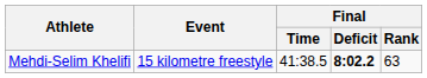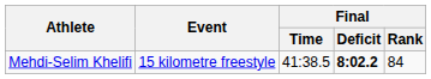 <table class="wikitable">
 <tr>
 <th rowspan="2">Athlete</th>
 <th rowspan="2">Event</th>
 <th colspan="3">Final</th>
 </tr>
 <tr>
 <th>Time</th>
 <th>Deficit</th>
 <th>Rank</th>
 </tr>
 <tr>
 <td><a href='#'>Mehdi-Selim Khelifi</a></td>
 <td><a href='#'>15 kilometre freestyle</a></td>
 <td>41:38.5</td>
 <td><strong>8:02.2</strong></td>
-<td>63</td>
+<td>84</td>
 </tr>
 </table>
